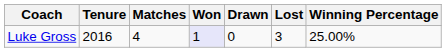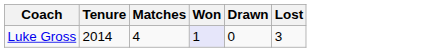 <table class="wikitable">
 <tr>
 <th>Coach</th>
 <th>Tenure</th>
 <th>Matches</th>
 <th>Won</th>
 <th>Drawn</th>
 <th>Lost</th>
-<th>Winning Percentage</th>
 </tr>
 <tr>
 <td><a href='#'>Luke Gross</a></td>
-<td>2016</td>
+<td>2014</td>
 <td>4</td>
 <td style="background: lavender;">1</td>
 <td>0</td>
 <td>3</td>
-<td>25.00%</td>
 </tr>
 </table>
